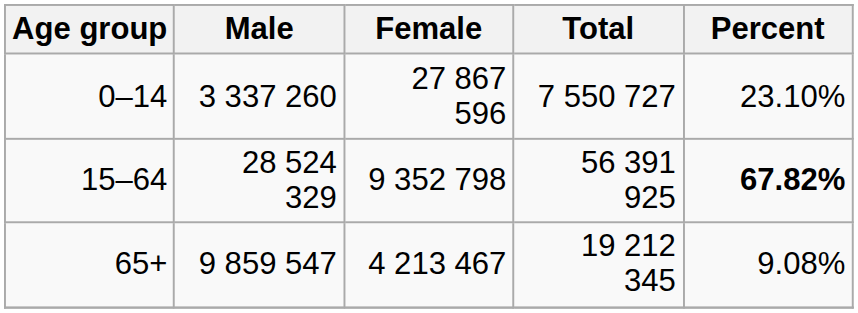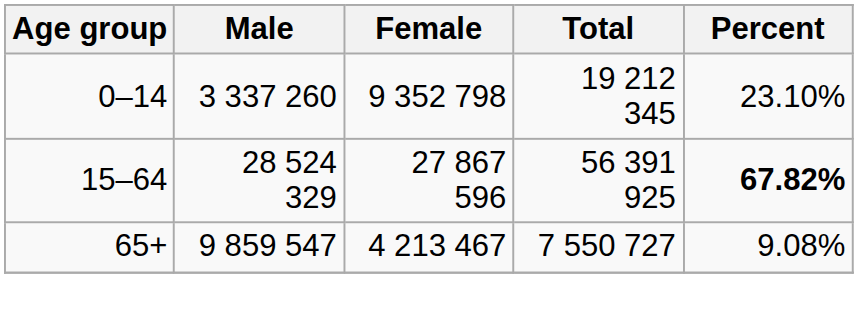 <table class="wikitable">
 <tr>
 <th width="80">Age group</th>
 <th width="80">Male</th>
 <th width="80">Female</th>
 <th width="80">Total</th>
 <th width="80">Percent</th>
 </tr>
 <tr>
 <td align="right">0–14</td>
 <td align="right">3 337 260</td>
-<td align="right">27 867 596</td>
-<td align="right">7 550 727</td>
+<td align="right">9 352 798</td>
+<td align="right">19 212 345</td>
 <td align="right">23.10%</td>
 </tr>
 <tr>
 <td align="right">15–64</td>
 <td align="right">28 524 329</td>
-<td align="right">9 352 798</td>
+<td align="right">27 867 596</td>
 <td align="right">56 391 925</td>
 <td align="right"><strong>67.82%</strong></td>
 </tr>
 <tr>
 <td align="right">65+</td>
 <td align="right">9 859 547</td>
 <td align="right">4 213 467</td>
-<td align="right">19 212 345</td>
+<td align="right">7 550 727</td>
 <td align="right">9.08%</td>
 </tr>
 <tr>
 </tr>
 </table>
